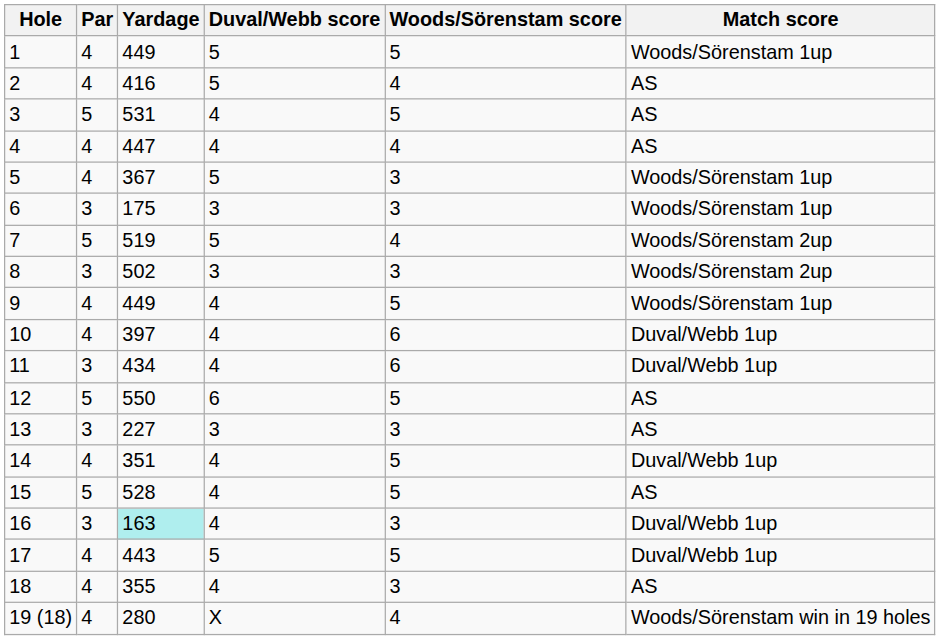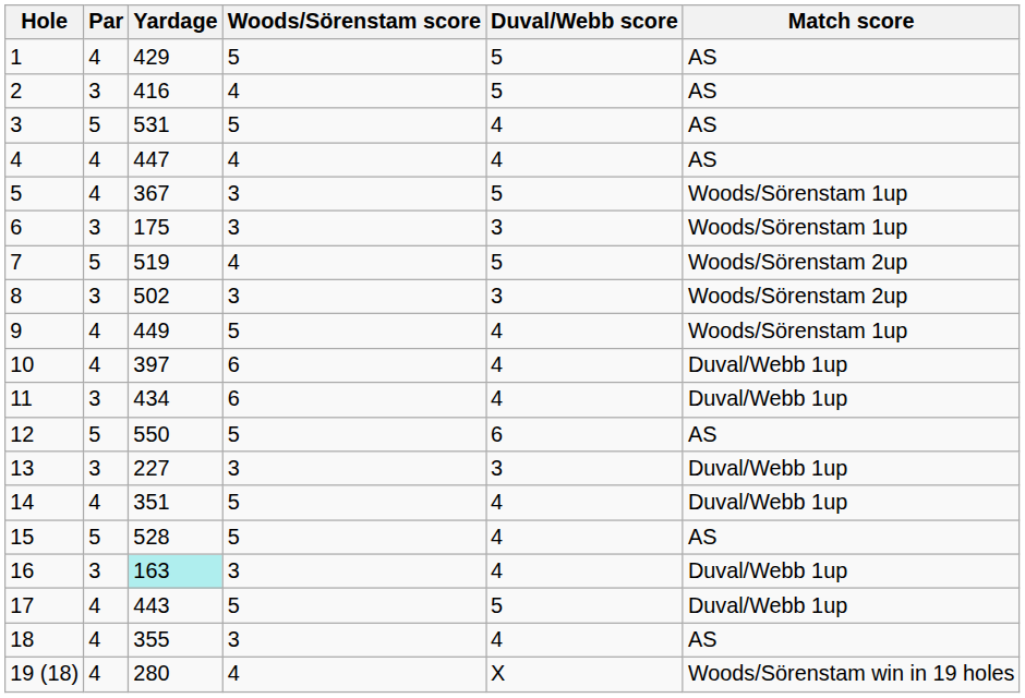 <table class="wikitable">
 <tr>
 <th>Hole</th>
 <th>Par</th>
 <th>Yardage</th>
+<th>Woods/Sörenstam score</th>
 <th>Duval/Webb score</th>
-<th>Woods/Sörenstam score</th>
 <th>Match score</th>
 </tr>
 <tr>
 <td>1</td>
 <td>4</td>
-<td>449</td>
+<td>429</td>
 <td>5</td>
 <td>5</td>
-<td>Woods/Sörenstam 1up</td>
+<td>AS</td>
 </tr>
 <tr>
 <td>2</td>
+<td>3</td>
+<td>416</td>
 <td>4</td>
-<td>416</td>
 <td>5</td>
-<td>4</td>
 <td>AS</td>
 </tr>
 <tr>
 <td>3</td>
 <td>5</td>
 <td>531</td>
+<td>5</td>
 <td>4</td>
-<td>5</td>
 <td>AS</td>
 </tr>
 <tr>
 <td>4</td>
 <td>4</td>
 <td>447</td>
 <td>4</td>
 <td>4</td>
 <td>AS</td>
 </tr>
 <tr>
 <td>5</td>
 <td>4</td>
 <td>367</td>
+<td>3</td>
 <td>5</td>
-<td>3</td>
 <td>Woods/Sörenstam 1up</td>
 </tr>
 <tr>
 <td>6</td>
 <td>3</td>
 <td>175</td>
 <td>3</td>
 <td>3</td>
 <td>Woods/Sörenstam 1up</td>
 </tr>
 <tr>
 <td>7</td>
 <td>5</td>
 <td>519</td>
+<td>4</td>
 <td>5</td>
-<td>4</td>
 <td>Woods/Sörenstam 2up</td>
 </tr>
 <tr>
 <td>8</td>
 <td>3</td>
 <td>502</td>
 <td>3</td>
 <td>3</td>
 <td>Woods/Sörenstam 2up</td>
 </tr>
 <tr>
 <td>9</td>
 <td>4</td>
 <td>449</td>
+<td>5</td>
 <td>4</td>
-<td>5</td>
 <td>Woods/Sörenstam 1up</td>
 </tr>
 <tr>
 <td>10</td>
 <td>4</td>
 <td>397</td>
+<td>6</td>
 <td>4</td>
-<td>6</td>
 <td>Duval/Webb 1up</td>
 </tr>
 <tr>
 <td>11</td>
 <td>3</td>
 <td>434</td>
+<td>6</td>
 <td>4</td>
-<td>6</td>
 <td>Duval/Webb 1up</td>
 </tr>
 <tr>
 <td>12</td>
 <td>5</td>
 <td>550</td>
+<td>5</td>
 <td>6</td>
-<td>5</td>
 <td>AS</td>
 </tr>
 <tr>
 <td>13</td>
 <td>3</td>
 <td>227</td>
 <td>3</td>
 <td>3</td>
-<td>AS</td>
+<td>Duval/Webb 1up</td>
 </tr>
 <tr>
 <td>14</td>
 <td>4</td>
 <td>351</td>
+<td>5</td>
 <td>4</td>
-<td>5</td>
 <td>Duval/Webb 1up</td>
 </tr>
 <tr>
 <td>15</td>
 <td>5</td>
 <td>528</td>
+<td>5</td>
 <td>4</td>
-<td>5</td>
 <td>AS</td>
 </tr>
 <tr>
 <td>16</td>
 <td>3</td>
 <td style="background: paleturquoise;">163</td>
+<td>3</td>
 <td>4</td>
-<td>3</td>
 <td>Duval/Webb 1up</td>
 </tr>
 <tr>
 <td>17</td>
 <td>4</td>
 <td>443</td>
 <td>5</td>
 <td>5</td>
 <td>Duval/Webb 1up</td>
 </tr>
 <tr>
 <td>18</td>
 <td>4</td>
 <td>355</td>
+<td>3</td>
 <td>4</td>
-<td>3</td>
 <td>AS</td>
 </tr>
 <tr>
 <td>19 (18)</td>
 <td>4</td>
 <td>280</td>
+<td>4</td>
 <td>X</td>
-<td>4</td>
 <td>Woods/Sörenstam win in 19 holes</td>
 </tr>
 </table>
